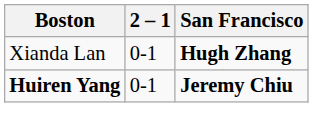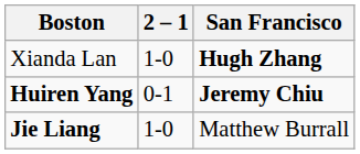 <table class="wikitable">
 <tr>
 <th>Boston</th>
 <th>2 – 1</th>
 <th>San Francisco</th>
 </tr>
 <tr>
 <td>Xianda Lan</td>
-<td>0-1</td>
+<td>1-0</td>
 <td><strong>Hugh Zhang</strong></td>
 </tr>
 <tr>
 <td><strong>Huiren Yang</strong></td>
 <td>0-1</td>
 <td><strong>Jeremy Chiu</strong></td>
 </tr>
+<tr>
+<td><strong>Jie Liang</strong></td>
+<td>1-0</td>
+<td>Matthew Burrall</td>
+</tr>
 </table>
